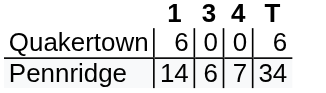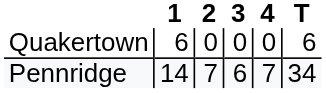 <table style="border-collapse: collapse;">
 <tr>
 <th style="text-align: left;"></th>
 <th style="text-align: center; padding: 0px 3px 0px 3px; width:12px;">1</th>
+<th style="text-align: center; padding: 0px 3px 0px 3px; width:12px;">2</th>
 <th style="text-align: center; padding: 0px 3px 0px 3px; width:12px;">3</th>
 <th style="text-align: center; padding: 0px 3px 0px 3px; width:12px;">4</th>
 <th style="text-align: center; padding: 0px 3px 0px 3px; width:12px;">T</th>
 </tr>
 <tr>
 <td style="text-align: left; border-bottom: 1px solid black; padding: 0px 3px 0px 3px;">Quakertown</td>
 <td style="border-left: 1px solid black; border-bottom: 1px solid black; text-align: right; padding: 0px 3px 0px 3px;">6</td>
 <td style="border-left: 1px solid black; border-bottom: 1px solid black; text-align: right; padding: 0px 3px 0px 3px;">0</td>
 <td style="border-left: 1px solid black; border-bottom: 1px solid black; text-align: right; padding: 0px 3px 0px 3px;">0</td>
+<td style="border-left: 1px solid black; border-bottom: 1px solid black; text-align: right; padding: 0px 3px 0px 3px;">0</td>
 <td style="border-left: 1px solid black; border-bottom: 1px solid black; text-align: right; padding: 0px 3px 0px 3px;">6</td>
 </tr>
 <tr>
 <td style="background: #f8f9fa; text-align: left; padding: 0px 3px 0px 3px;">Pennridge</td>
 <td style="background: #f8f9fa; border-left: 1px solid black; text-align: right; padding: 0px 3px 0px 3px;">14</td>
+<td style="background: #f8f9fa; border-left: 1px solid black; text-align: right; padding: 0px 3px 0px 3px;">7</td>
 <td style="background: #f8f9fa; border-left: 1px solid black; text-align: right; padding: 0px 3px 0px 3px;">6</td>
 <td style="background: #f8f9fa; border-left: 1px solid black; text-align: right; padding: 0px 3px 0px 3px;">7</td>
 <td style="background: #f8f9fa; border-left: 1px solid black; text-align: right; padding: 0px 3px 0px 3px;">34</td>
 </tr>
 </table>
